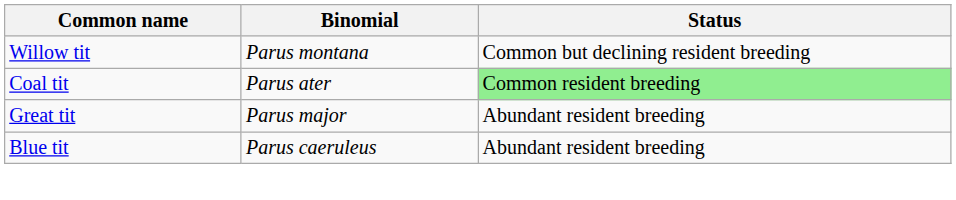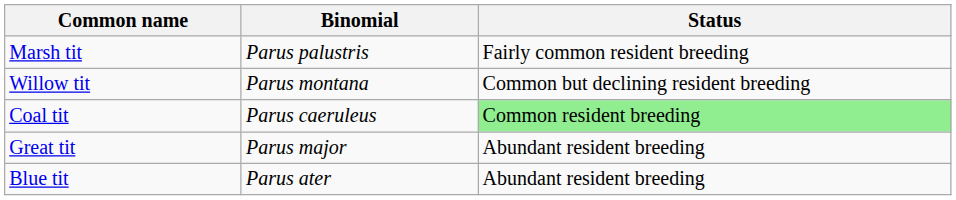 <table width=60% class="wikitable">
 <tr>
 <th width=25%>Common name</th>
 <th width=25%>Binomial</th>
 <th width=50%>Status</th>
+</tr>
+<tr>
+<td><a href='#'>Marsh tit</a></td>
+<td><em>Parus palustris</em></td>
+<td>Fairly common resident breeding</td>
 </tr>
 <tr>
 <td><a href='#'>Willow tit</a></td>
 <td><em>Parus montana</em></td>
 <td>Common but declining resident breeding</td>
 </tr>
 <tr>
 <td><a href='#'>Coal tit</a></td>
-<td><em>Parus ater</em></td>
+<td><em>Parus caeruleus</em></td>
 <td style="background: lightgreen;">Common resident breeding</td>
 </tr>
 <tr>
 <td><a href='#'>Great tit</a></td>
 <td><em>Parus major</em></td>
 <td>Abundant resident breeding</td>
 </tr>
 <tr>
 <td><a href='#'>Blue tit</a></td>
-<td><em>Parus caeruleus</em></td>
+<td><em>Parus ater</em></td>
 <td>Abundant resident breeding</td>
 </tr>
 </table>
